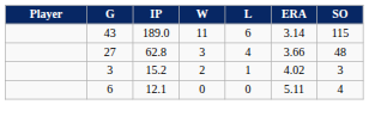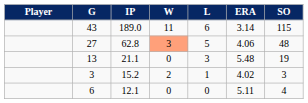 <table class="wikitable sortable">
 <tr>
 <th style="background:#072764;color:white;" width="16%">Player</th>
 <th style="background:#072764;color:white;" width="9%">G</th>
 <th style="background:#072764;color:white;" width="9%">IP</th>
 <th style="background:#072764;color:white;" width="9%">W</th>
 <th style="background:#072764;color:white;" width="9%">L</th>
 <th style="background:#072764;color:white;" width="9%">ERA</th>
 <th style="background:#072764;color:white;" width="9%">SO</th>
 </tr>
 <tr align="center">
 <td></td>
 <td>43</td>
 <td>189.0</td>
 <td>11</td>
 <td>6</td>
 <td>3.14</td>
 <td>115</td>
 </tr>
 <tr align="center">
 <td></td>
 <td>27</td>
 <td>62.8</td>
+<td style="background: lightsalmon;">3</td>
+<td>5</td>
+<td>4.06</td>
+<td>48</td>
+</tr>
+<tr align="center">
+<td></td>
+<td>13</td>
+<td>21.1</td>
+<td>0</td>
 <td>3</td>
-<td>4</td>
-<td>3.66</td>
-<td>48</td>
+<td>5.48</td>
+<td>19</td>
 </tr>
 <tr align="center">
 <td></td>
 <td>3</td>
 <td>15.2</td>
 <td>2</td>
 <td>1</td>
 <td>4.02</td>
 <td>3</td>
 </tr>
 <tr align="center">
 <td></td>
 <td>6</td>
 <td>12.1</td>
 <td>0</td>
 <td>0</td>
 <td>5.11</td>
 <td>4</td>
 </tr>
 </table>
